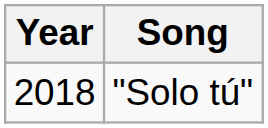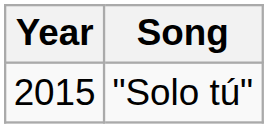 <table class="wikitable">
 <tr>
 <th>Year</th>
 <th>Song</th>
 </tr>
 <tr>
-<td>2018</td>
+<td>2015</td>
 <td>"Solo tú" </td>
 </tr>
 </table>
